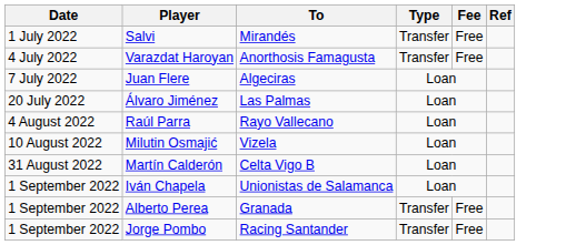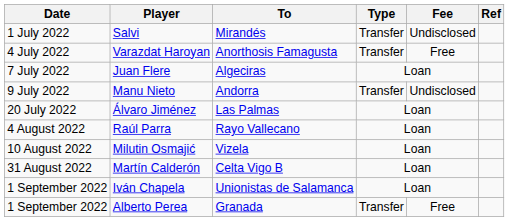 <table class="wikitable">
 <tr>
 <th>Date</th>
 <th>Player</th>
 <th>To</th>
 <th>Type</th>
 <th>Fee</th>
 <th>Ref</th>
 </tr>
 <tr>
 <td>1 July 2022</td>
 <td> <a href='#'>Salvi</a></td>
 <td><a href='#'>Mirandés</a></td>
 <td align=center>Transfer</td>
-<td align=center>Free</td>
+<td align=center>Undisclosed</td>
 <td align=center></td>
 </tr>
 <tr>
 <td>4 July 2022</td>
 <td> <a href='#'>Varazdat Haroyan</a></td>
 <td> <a href='#'>Anorthosis Famagusta</a></td>
 <td align=center>Transfer</td>
 <td align=center>Free</td>
 <td align=center></td>
 </tr>
 <tr>
 <td>7 July 2022</td>
 <td> <a href='#'>Juan Flere</a></td>
 <td><a href='#'>Algeciras</a></td>
 <td colspan="2" align=center>Loan</td>
+<td align=center></td>
+</tr>
+<tr>
+<td>9 July 2022</td>
+<td> <a href='#'>Manu Nieto</a></td>
+<td><a href='#'>Andorra</a></td>
+<td align=center>Transfer</td>
+<td align=center>Undisclosed</td>
 <td align=center></td>
 </tr>
 <tr>
 <td>20 July 2022</td>
 <td> <a href='#'>Álvaro Jiménez</a></td>
 <td><a href='#'>Las Palmas</a></td>
 <td colspan="2" align=center>Loan</td>
 <td align=center></td>
 </tr>
 <tr>
 <td>4 August 2022</td>
 <td> <a href='#'>Raúl Parra</a></td>
 <td><a href='#'>Rayo Vallecano</a></td>
 <td colspan="2" align=center>Loan</td>
 <td align=center></td>
 </tr>
 <tr>
 <td>10 August 2022</td>
 <td> <a href='#'>Milutin Osmajić</a></td>
 <td> <a href='#'>Vizela</a></td>
 <td colspan="2" align=center>Loan</td>
 <td align=center></td>
 </tr>
 <tr>
 <td>31 August 2022</td>
 <td> <a href='#'>Martín Calderón</a></td>
 <td><a href='#'>Celta Vigo B</a></td>
 <td colspan="2" align=center>Loan</td>
 <td align=center></td>
 </tr>
 <tr>
 <td>1 September 2022</td>
 <td> <a href='#'>Iván Chapela</a></td>
 <td><a href='#'>Unionistas de Salamanca</a></td>
 <td colspan="2" align=center>Loan</td>
 <td align=center></td>
 </tr>
 <tr>
 <td>1 September 2022</td>
 <td> <a href='#'>Alberto Perea</a></td>
 <td><a href='#'>Granada</a></td>
 <td align=center>Transfer</td>
 <td align=center>Free</td>
 <td align=center></td>
 </tr>
-<tr>
-<td>1 September 2022</td>
-<td> <a href='#'>Jorge Pombo</a></td>
-<td><a href='#'>Racing Santander</a></td>
-<td align=center>Transfer</td>
-<td align=center>Free</td>
-<td align=center></td>
-</tr>
 </table>
